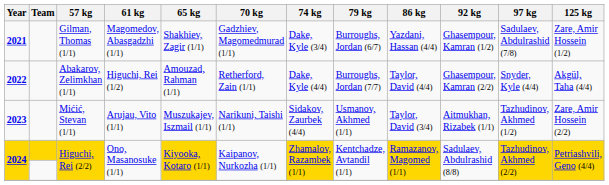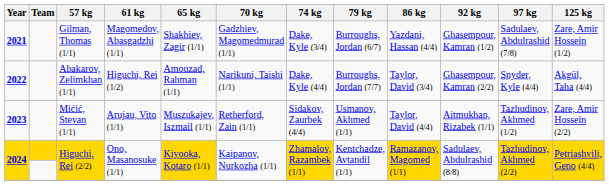 <table class="wikitable sortable" style="font-size: 90%">
 <tr>
 <th>Year</th>
 <th>Team</th>
 <th width=200>57 kg</th>
 <th width=200>61 kg</th>
 <th width=200>65 kg</th>
 <th width=200>70 kg</th>
 <th width=200>74 kg</th>
 <th width=200>79 kg</th>
 <th width=200>86 kg</th>
 <th width=200>92 kg</th>
 <th width=200>97 kg</th>
 <th width=200>125 kg</th>
 </tr>
 <tr>
 <td><strong><a href='#'>2021</a></strong></td>
 <td></td>
 <td> <a href='#'>Gilman, Thomas</a> <small>(1/1)</small></td>
 <td> <a href='#'>Magomedov, Abasgadzhi</a> <small>(1/1)</small></td>
 <td> <a href='#'>Shakhiev, Zagir</a> <small>(1/1)</small></td>
 <td> <a href='#'>Gadzhiev, Magomedmurad</a> <small>(1/1)</small></td>
 <td> <a href='#'>Dake, Kyle</a> <small>(3/4)</small></td>
 <td> <a href='#'>Burroughs, Jordan</a> <small>(6/7)</small></td>
 <td> <a href='#'>Yazdani, Hassan</a> <small>(4/4)</small></td>
 <td> <a href='#'>Ghasempour, Kamran</a> <small>(1/2)</small></td>
 <td> <a href='#'>Sadulaev, Abdulrashid</a> <small>(7/8)</small></td>
 <td> <a href='#'>Zare, Amir Hossein</a> <small>(1/2)</small></td>
 </tr>
 <tr>
 <td><strong><a href='#'>2022</a></strong></td>
 <td></td>
 <td> <a href='#'>Abakarov, Zelimkhan</a> <small>(1/1)</small></td>
 <td> <a href='#'>Higuchi, Rei</a> <small>(1/2)</small></td>
 <td> <a href='#'>Amouzad, Rahman</a> <small>(1/1)</small></td>
-<td> <a href='#'>Retherford, Zain</a> <small>(1/1)</small></td>
+<td> <a href='#'>Narikuni, Taishi</a> <small>(1/1)</small></td>
 <td> <a href='#'>Dake, Kyle</a> <small>(4/4)</small></td>
 <td> <a href='#'>Burroughs, Jordan</a> <small>(7/7)</small></td>
-<td> <a href='#'>Taylor, David</a> <small>(4/4)</small></td>
+<td> <a href='#'>Taylor, David</a> <small>(3/4)</small></td>
 <td> <a href='#'>Ghasempour, Kamran</a> <small>(2/2)</small></td>
 <td> <a href='#'>Snyder, Kyle</a> <small>(4/4)</small></td>
 <td> <a href='#'>Akgül, Taha</a> <small>(4/4)</small></td>
 </tr>
 <tr>
 <td><strong><a href='#'>2023</a></strong></td>
 <td></td>
 <td> <a href='#'>Mićić, Stevan</a> <small>(1/1)</small></td>
 <td> <a href='#'>Arujau, Vito</a> <small>(1/1)</small></td>
 <td> <a href='#'>Muszukajev, Iszmail</a> <small>(1/1)</small></td>
-<td> <a href='#'>Narikuni, Taishi</a> <small>(1/1)</small></td>
+<td> <a href='#'>Retherford, Zain</a> <small>(1/1)</small></td>
 <td> <a href='#'>Sidakov, Zaurbek</a> <small>(4/4)</small></td>
 <td> <a href='#'>Usmanov, Akhmed</a> <small>(1/1)</small></td>
-<td> <a href='#'>Taylor, David</a> <small>(3/4)</small></td>
+<td> <a href='#'>Taylor, David</a> <small>(4/4)</small></td>
 <td> <a href='#'>Aitmukhan, Rizabek</a> <small>(1/1)</small></td>
 <td> <a href='#'>Tazhudinov, Akhmed</a> <small>(1/2)</small></td>
 <td> <a href='#'>Zare, Amir Hossein</a> <small>(2/2)</small></td>
 </tr>
 <tr>
 <td rowspan=2 bgcolor="GOLD"><strong><a href='#'>2024</a></strong></td>
 <td bgcolor="GOLD"></td>
 <td rowspan=2 bgcolor="GOLD"> <a href='#'>Higuchi, Rei</a> <small>(2/2)</small></td>
 <td rowspan=2> <a href='#'>Ono, Masanosuke</a> <small>(1/1)</small></td>
 <td rowspan=2 bgcolor="GOLD"> <a href='#'>Kiyooka, Kotaro</a> <small>(1/1)</small></td>
 <td rowspan=2> <a href='#'>Kaipanov, Nurkozha</a> <small>(1/1)</small></td>
 <td rowspan=2 bgcolor="GOLD"> <a href='#'>Zhamalov, Razambek</a> <small>(1/1)</small></td>
 <td rowspan=2> <a href='#'>Kentchadze, Avtandil</a> <small>(1/1)</small></td>
 <td rowspan=2 bgcolor="GOLD"> <a href='#'>Ramazanov, Magomed</a> <small>(1/1)</small></td>
 <td rowspan=2> <a href='#'>Sadulaev, Abdulrashid</a> <small>(8/8)</small></td>
 <td rowspan=2 bgcolor="GOLD"> <a href='#'>Tazhudinov, Akhmed</a> <small>(2/2)</small></td>
 <td rowspan=2 bgcolor="GOLD"> <a href='#'>Petriashvili, Geno</a> <small>(4/4)</small></td>
 </tr>
 <tr>
 <td></td>
 </tr>
 <tr>
 </tr>
 </table>
